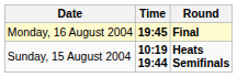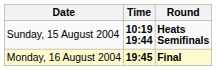 <table class="wikitable">
 <tr>
 <th>Date</th>
 <th>Time</th>
 <th>Round</th>
 </tr>
+<tr>
+<td>Sunday, 15 August 2004</td>
+<td><strong>10:19</strong><br><strong>19:44</strong></td>
+<td><strong>Heats</strong><br><strong>Semifinals</strong></td>
+</tr>
 <tr style=background:lemonchiffon>
 <td>Monday, 16 August 2004</td>
 <td><strong>19:45</strong></td>
 <td><strong>Final</strong></td>
 </tr>
-<tr>
-<td>Sunday, 15 August 2004</td>
-<td><strong>10:19</strong><br><strong>19:44</strong></td>
-<td><strong>Heats</strong><br><strong>Semifinals</strong></td>
-</tr>
 </table>
